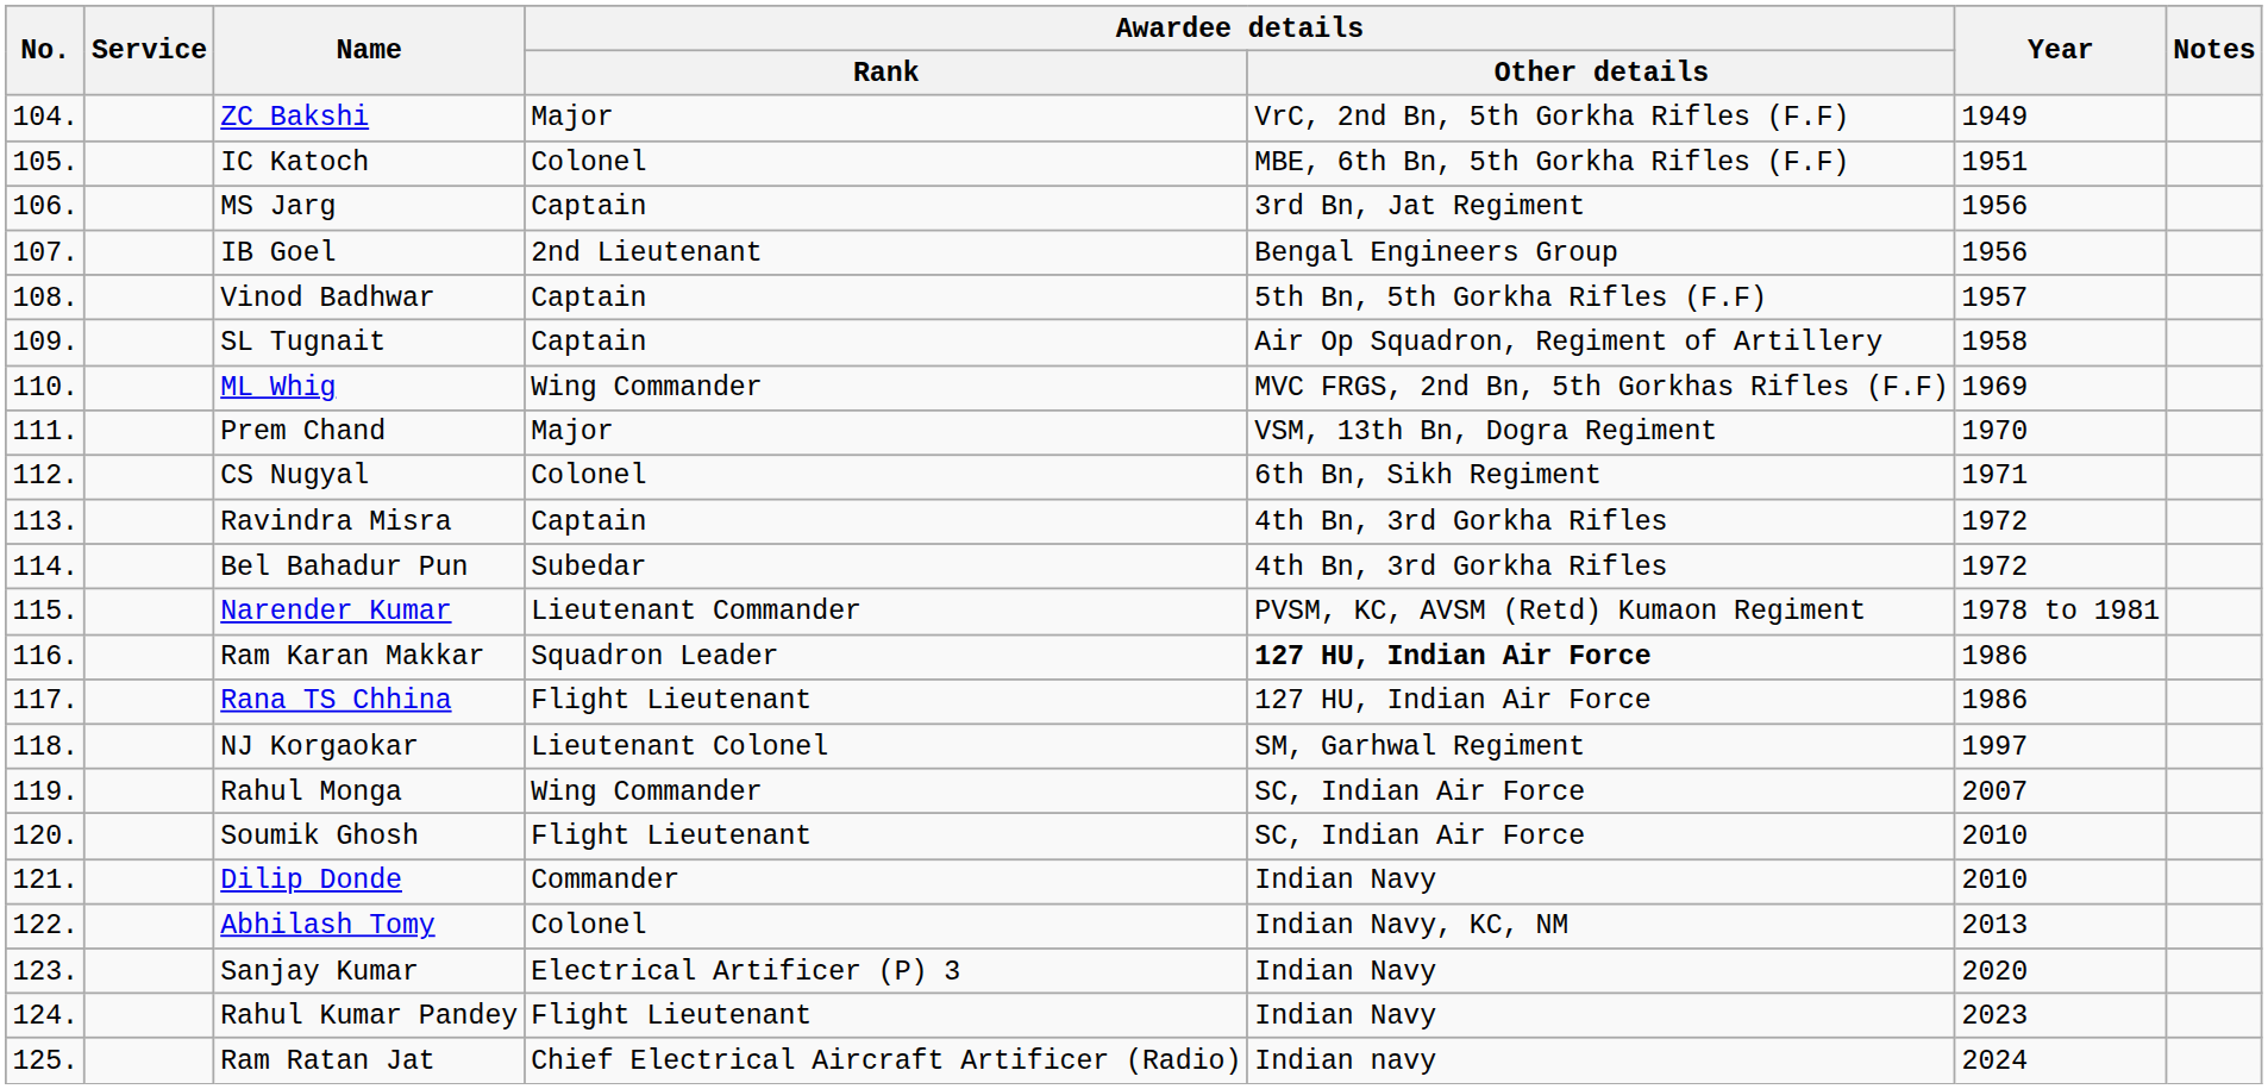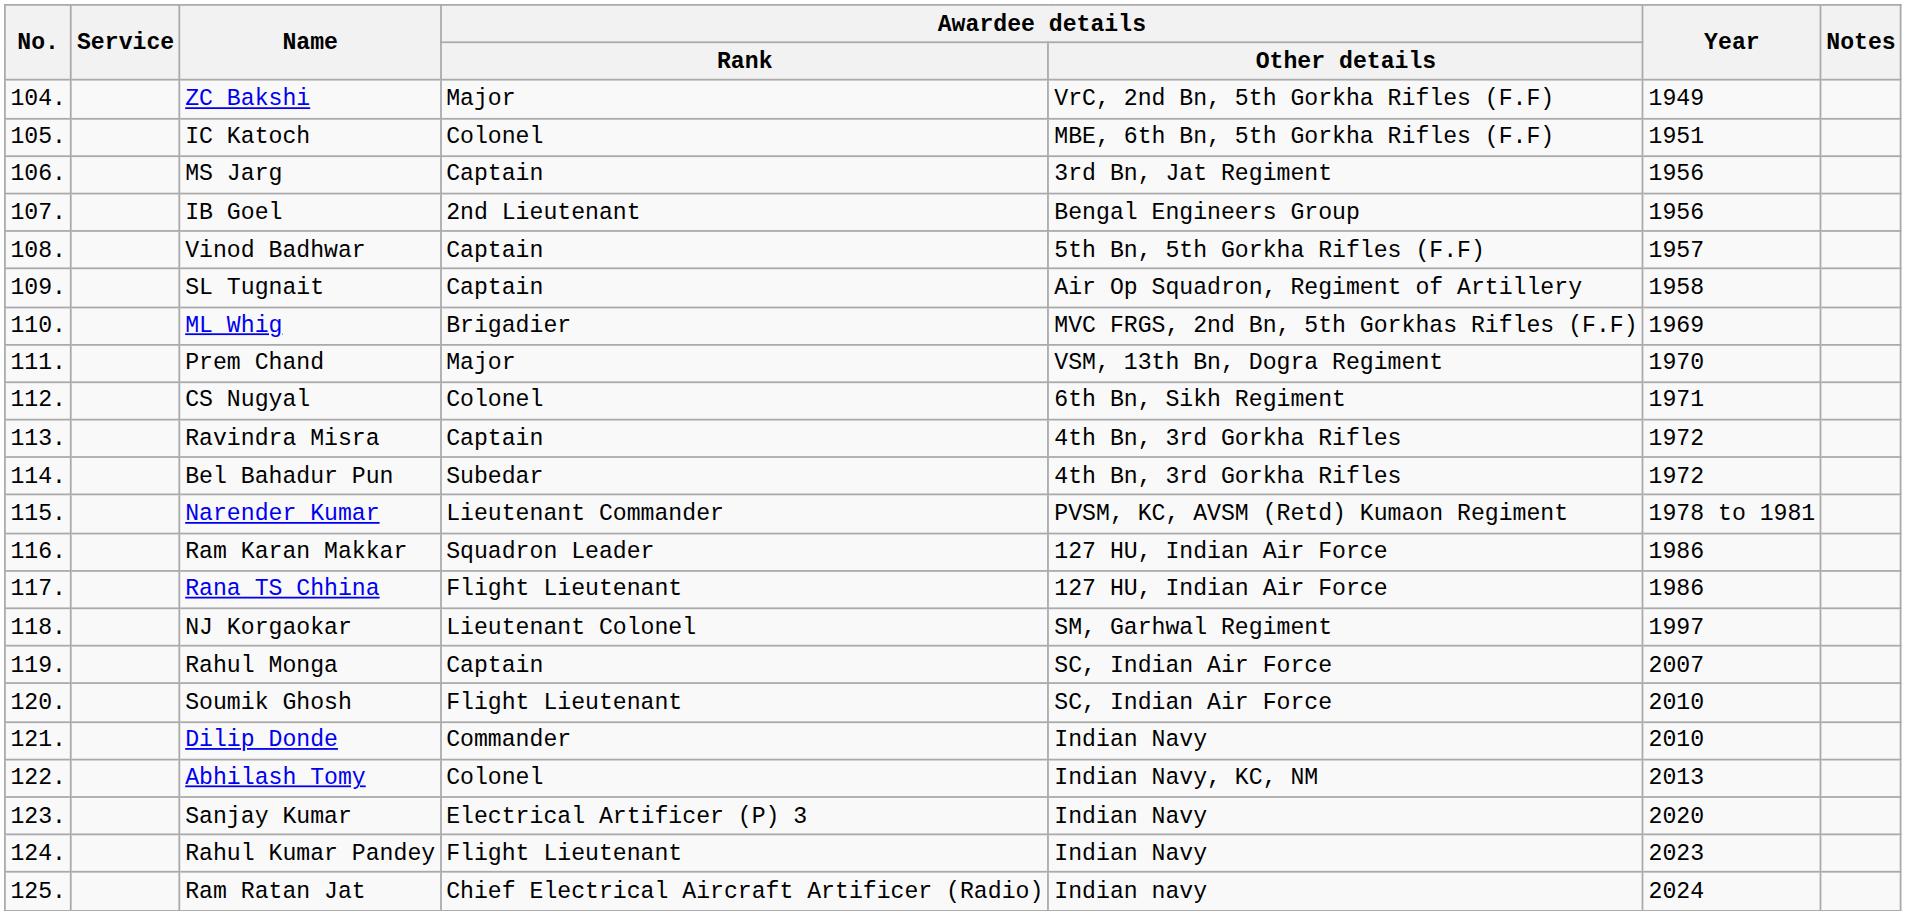 <table class="wikitable">
 <tr>
 <th rowspan="2">No.</th>
 <th rowspan="2">Service</th>
 <th rowspan="2">Name</th>
 <th colspan="2">Awardee details</th>
 <th rowspan="2">Year</th>
 <th rowspan="2">Notes</th>
 </tr>
 <tr>
 <th>Rank</th>
 <th>Other details</th>
 </tr>
 <tr>
 <td>104.</td>
 <td></td>
 <td><a href='#'>ZC Bakshi</a></td>
 <td>Major</td>
 <td>VrC, 2nd Bn, 5th Gorkha Rifles (F.F)</td>
 <td>1949</td>
 <td></td>
 </tr>
 <tr>
 <td>105.</td>
 <td></td>
 <td>IC Katoch</td>
 <td>Colonel</td>
 <td>MBE, 6th Bn, 5th Gorkha Rifles (F.F)</td>
 <td>1951</td>
 <td></td>
 </tr>
 <tr>
 <td>106.</td>
 <td></td>
 <td>MS Jarg</td>
 <td>Captain</td>
 <td>3rd Bn, Jat Regiment</td>
 <td>1956</td>
 <td></td>
 </tr>
 <tr>
 <td>107.</td>
 <td></td>
 <td>IB Goel</td>
 <td>2nd Lieutenant</td>
 <td>Bengal Engineers Group</td>
 <td>1956</td>
 <td></td>
 </tr>
 <tr>
 <td>108.</td>
 <td></td>
 <td>Vinod Badhwar</td>
 <td>Captain</td>
 <td>5th Bn, 5th Gorkha Rifles (F.F)</td>
 <td>1957</td>
 <td></td>
 </tr>
 <tr>
 <td>109.</td>
 <td></td>
 <td>SL Tugnait</td>
 <td>Captain</td>
 <td>Air Op Squadron, Regiment of Artillery</td>
 <td>1958</td>
 <td></td>
 </tr>
 <tr>
 <td>110.</td>
 <td></td>
 <td><a href='#'>ML Whig</a></td>
-<td>Wing Commander</td>
+<td>Brigadier</td>
 <td>MVC FRGS, 2nd Bn, 5th Gorkhas Rifles (F.F)</td>
 <td>1969</td>
 <td></td>
 </tr>
 <tr>
 <td>111.</td>
 <td></td>
 <td>Prem Chand</td>
 <td>Major</td>
 <td>VSM, 13th Bn, Dogra Regiment</td>
 <td>1970</td>
 <td></td>
 </tr>
 <tr>
 <td>112.</td>
 <td></td>
 <td>CS Nugyal</td>
 <td>Colonel</td>
 <td>6th Bn, Sikh Regiment</td>
 <td>1971</td>
 <td></td>
 </tr>
 <tr>
 <td>113.</td>
 <td></td>
 <td>Ravindra Misra</td>
 <td>Captain</td>
 <td>4th Bn, 3rd Gorkha Rifles</td>
 <td>1972</td>
 <td></td>
 </tr>
 <tr>
 <td>114.</td>
 <td></td>
 <td>Bel Bahadur Pun</td>
 <td>Subedar</td>
 <td>4th Bn, 3rd Gorkha Rifles</td>
 <td>1972</td>
 <td></td>
 </tr>
 <tr>
 <td>115.</td>
 <td></td>
 <td><a href='#'>Narender Kumar</a></td>
 <td>Lieutenant Commander</td>
 <td>PVSM, KC, AVSM (Retd) Kumaon Regiment</td>
 <td>1978 to 1981</td>
 <td></td>
 </tr>
 <tr>
 <td>116.</td>
 <td></td>
 <td>Ram Karan Makkar</td>
 <td>Squadron Leader</td>
-<td><strong>127 HU, Indian Air Force</strong></td>
+<td>127 HU, Indian Air Force</td>
 <td>1986</td>
 <td></td>
 </tr>
 <tr>
 <td>117.</td>
 <td></td>
 <td><a href='#'>Rana TS Chhina</a></td>
 <td>Flight Lieutenant</td>
 <td>127 HU, Indian Air Force</td>
 <td>1986</td>
 <td></td>
 </tr>
 <tr>
 <td>118.</td>
 <td></td>
 <td>NJ Korgaokar</td>
 <td>Lieutenant Colonel</td>
 <td>SM, Garhwal Regiment</td>
 <td>1997</td>
 <td></td>
 </tr>
 <tr>
 <td>119.</td>
 <td></td>
 <td>Rahul Monga</td>
-<td>Wing Commander</td>
+<td>Captain</td>
 <td>SC, Indian Air Force</td>
 <td>2007</td>
 <td></td>
 </tr>
 <tr>
 <td>120.</td>
 <td></td>
 <td>Soumik Ghosh</td>
 <td>Flight Lieutenant</td>
 <td>SC, Indian Air Force</td>
 <td>2010</td>
 <td></td>
 </tr>
 <tr>
 <td>121.</td>
 <td></td>
 <td><a href='#'>Dilip Donde</a></td>
 <td>Commander</td>
 <td>Indian Navy</td>
 <td>2010</td>
 <td></td>
 </tr>
 <tr>
 <td>122.</td>
 <td></td>
 <td><a href='#'>Abhilash Tomy</a></td>
 <td>Colonel</td>
 <td>Indian Navy, KC, NM</td>
 <td>2013</td>
 <td></td>
 </tr>
 <tr>
 <td>123.</td>
 <td></td>
 <td>Sanjay Kumar</td>
 <td>Electrical Artificer (P) 3</td>
 <td>Indian Navy</td>
 <td>2020</td>
 <td></td>
 </tr>
 <tr>
 <td>124.</td>
 <td></td>
 <td>Rahul Kumar Pandey</td>
 <td>Flight Lieutenant</td>
 <td>Indian Navy</td>
 <td>2023</td>
 <td></td>
 </tr>
 <tr>
 <td>125.</td>
 <td></td>
 <td>Ram Ratan Jat</td>
 <td>Chief Electrical Aircraft Artificer (Radio)</td>
 <td>Indian navy</td>
 <td>2024</td>
 <td></td>
 </tr>
 </table>
